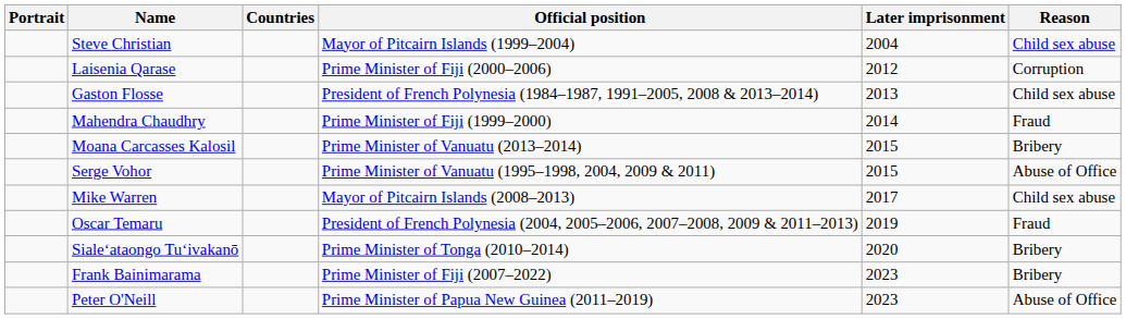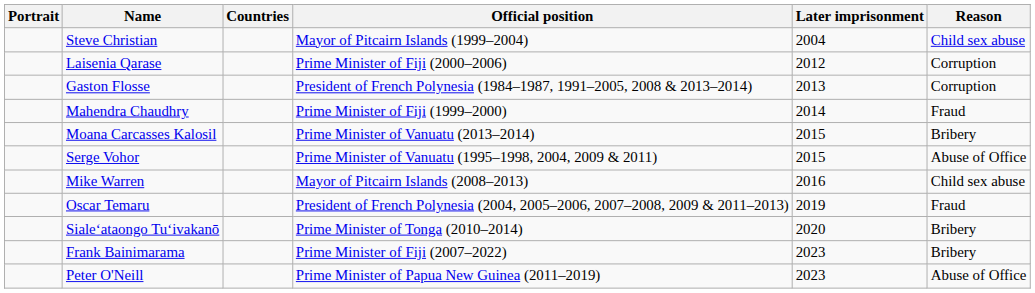 <table class="wikitable sortable">
 <tr>
 <th class=unsortable>Portrait</th>
 <th>Name</th>
 <th>Countries</th>
 <th>Official position</th>
 <th>Later imprisonment</th>
 <th>Reason</th>
 </tr>
 <tr>
 <td></td>
 <td><a href='#'>Steve Christian</a></td>
 <td></td>
 <td><a href='#'>Mayor of Pitcairn Islands</a> (1999–2004)</td>
 <td>2004</td>
 <td><a href='#'>Child sex abuse</a></td>
 </tr>
 <tr>
 <td></td>
 <td><a href='#'>Laisenia Qarase</a></td>
 <td></td>
 <td><a href='#'>Prime Minister of Fiji</a> (2000–2006)</td>
 <td>2012</td>
 <td>Corruption</td>
 </tr>
 <tr>
 <td></td>
 <td><a href='#'>Gaston Flosse</a></td>
 <td></td>
 <td><a href='#'>President of French Polynesia</a> (1984–1987, 1991–2005, 2008 & 2013–2014)</td>
 <td>2013</td>
-<td>Child sex abuse</td>
+<td>Corruption</td>
 </tr>
 <tr>
 <td></td>
 <td><a href='#'>Mahendra Chaudhry</a></td>
 <td></td>
 <td><a href='#'>Prime Minister of Fiji</a> (1999–2000)</td>
 <td>2014</td>
 <td>Fraud</td>
 </tr>
 <tr>
 <td></td>
 <td><a href='#'>Moana Carcasses Kalosil</a></td>
 <td></td>
 <td><a href='#'>Prime Minister of Vanuatu</a> (2013–2014)</td>
 <td>2015</td>
 <td>Bribery</td>
 </tr>
 <tr>
 <td></td>
 <td><a href='#'>Serge Vohor</a></td>
 <td></td>
 <td><a href='#'>Prime Minister of Vanuatu</a> (1995–1998, 2004, 2009 & 2011)</td>
 <td>2015</td>
 <td>Abuse of Office</td>
 </tr>
 <tr>
 <td></td>
 <td><a href='#'>Mike Warren</a></td>
 <td></td>
 <td><a href='#'>Mayor of Pitcairn Islands</a> (2008–2013)</td>
-<td>2017</td>
+<td>2016</td>
 <td>Child sex abuse</td>
 </tr>
 <tr>
 <td></td>
 <td><a href='#'>Oscar Temaru</a></td>
 <td></td>
 <td><a href='#'>President of French Polynesia</a> (2004, 2005–2006, 2007–2008, 2009 & 2011–2013)</td>
 <td>2019</td>
 <td>Fraud</td>
 </tr>
 <tr>
 <td></td>
 <td><a href='#'>Sialeʻataongo Tuʻivakanō</a></td>
 <td></td>
 <td><a href='#'>Prime Minister of Tonga</a> (2010–2014)</td>
 <td>2020</td>
 <td>Bribery</td>
 </tr>
 <tr>
 <td></td>
 <td><a href='#'>Frank Bainimarama</a></td>
 <td></td>
 <td><a href='#'>Prime Minister of Fiji</a> (2007–2022)</td>
 <td>2023</td>
 <td>Bribery</td>
 </tr>
 <tr>
 <td></td>
 <td><a href='#'>Peter O'Neill</a></td>
 <td></td>
 <td><a href='#'>Prime Minister of Papua New Guinea</a> (2011–2019)</td>
 <td>2023</td>
 <td>Abuse of Office</td>
 </tr>
 </table>
